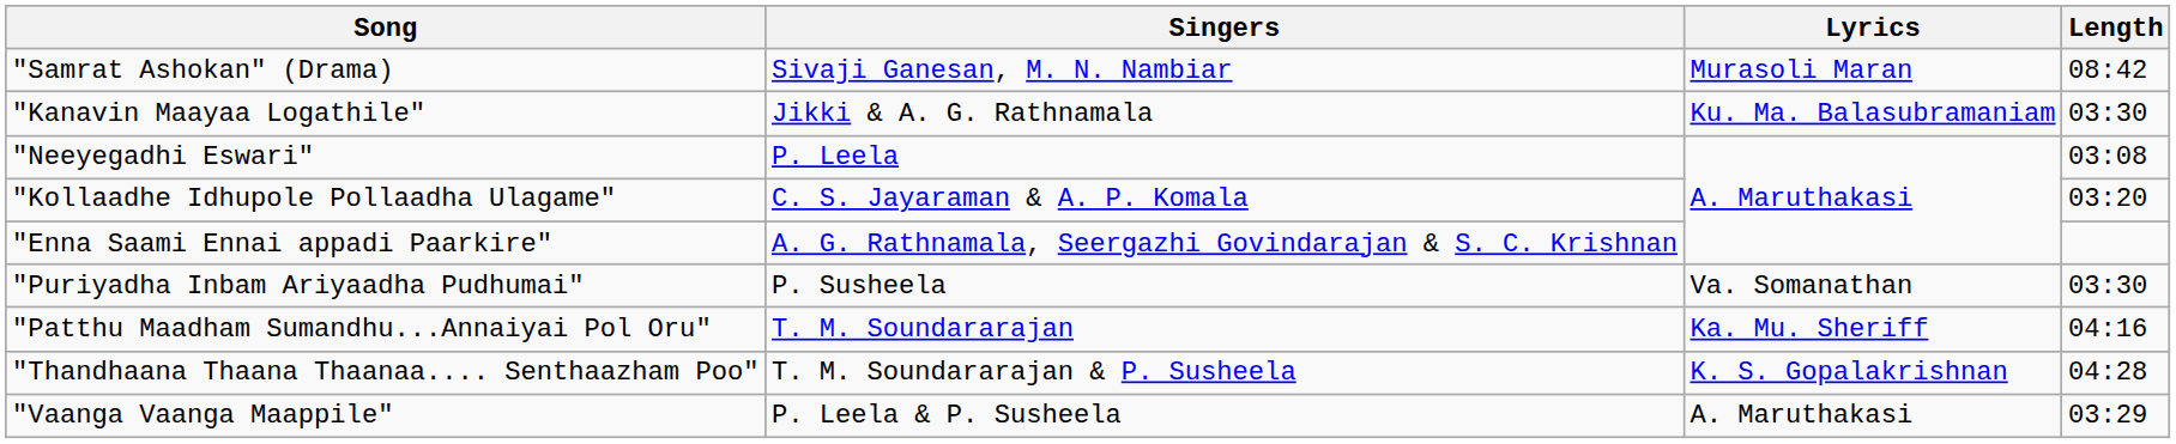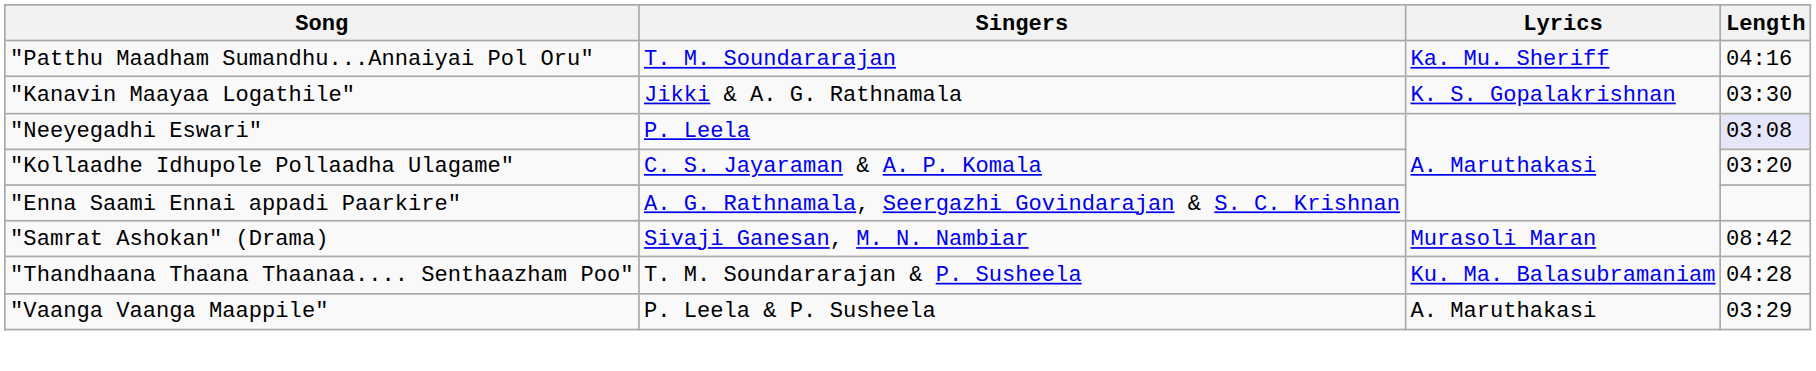 <table class="wikitable">
 <tr>
 <th>Song</th>
 <th>Singers</th>
 <th>Lyrics</th>
 <th>Length</th>
 </tr>
 <tr>
-<td>"Samrat Ashokan" (Drama)</td>
-<td><a href='#'>Sivaji Ganesan</a>, <a href='#'>M. N. Nambiar</a></td>
-<td><a href='#'>Murasoli Maran</a></td>
-<td>08:42</td>
+<td>"Patthu Maadham Sumandhu...Annaiyai Pol Oru"</td>
+<td><a href='#'>T. M. Soundararajan</a></td>
+<td><a href='#'>Ka. Mu. Sheriff</a></td>
+<td>04:16</td>
 </tr>
 <tr>
 <td>"Kanavin Maayaa Logathile"</td>
 <td><a href='#'>Jikki</a> & A. G. Rathnamala</td>
-<td><a href='#'>Ku. Ma. Balasubramaniam</a></td>
+<td><a href='#'>K. S. Gopalakrishnan</a></td>
 <td>03:30</td>
 </tr>
 <tr>
 <td>"Neeyegadhi Eswari"</td>
 <td><a href='#'>P. Leela</a></td>
 <td rowspan=3><a href='#'>A. Maruthakasi</a></td>
-<td>03:08</td>
+<td style="background: lavender;">03:08</td>
 </tr>
 <tr>
 <td>"Kollaadhe Idhupole Pollaadha Ulagame"</td>
 <td><a href='#'>C. S. Jayaraman</a> & <a href='#'>A. P. Komala</a></td>
 <td>03:20</td>
 </tr>
 <tr>
 <td>"Enna Saami Ennai appadi Paarkire"</td>
 <td><a href='#'>A. G. Rathnamala</a>, <a href='#'>Seergazhi Govindarajan</a> & <a href='#'>S. C. Krishnan</a></td>
 <td></td>
 </tr>
 <tr>
-<td>"Puriyadha Inbam Ariyaadha Pudhumai"</td>
-<td>P. Susheela</td>
-<td>Va. Somanathan</td>
-<td>03:30</td>
-</tr>
-<tr>
-<td>"Patthu Maadham Sumandhu...Annaiyai Pol Oru"</td>
-<td><a href='#'>T. M. Soundararajan</a></td>
-<td><a href='#'>Ka. Mu. Sheriff</a></td>
-<td>04:16</td>
+<td>"Samrat Ashokan" (Drama)</td>
+<td><a href='#'>Sivaji Ganesan</a>, <a href='#'>M. N. Nambiar</a></td>
+<td><a href='#'>Murasoli Maran</a></td>
+<td>08:42</td>
 </tr>
 <tr>
 <td>"Thandhaana Thaana Thaanaa.... Senthaazham Poo"</td>
 <td>T. M. Soundararajan & <a href='#'>P. Susheela</a></td>
-<td><a href='#'>K. S. Gopalakrishnan</a></td>
+<td><a href='#'>Ku. Ma. Balasubramaniam</a></td>
 <td>04:28</td>
 </tr>
 <tr>
 <td>"Vaanga Vaanga Maappile"</td>
 <td>P. Leela & P. Susheela</td>
 <td>A. Maruthakasi</td>
 <td>03:29</td>
 </tr>
 </table>
